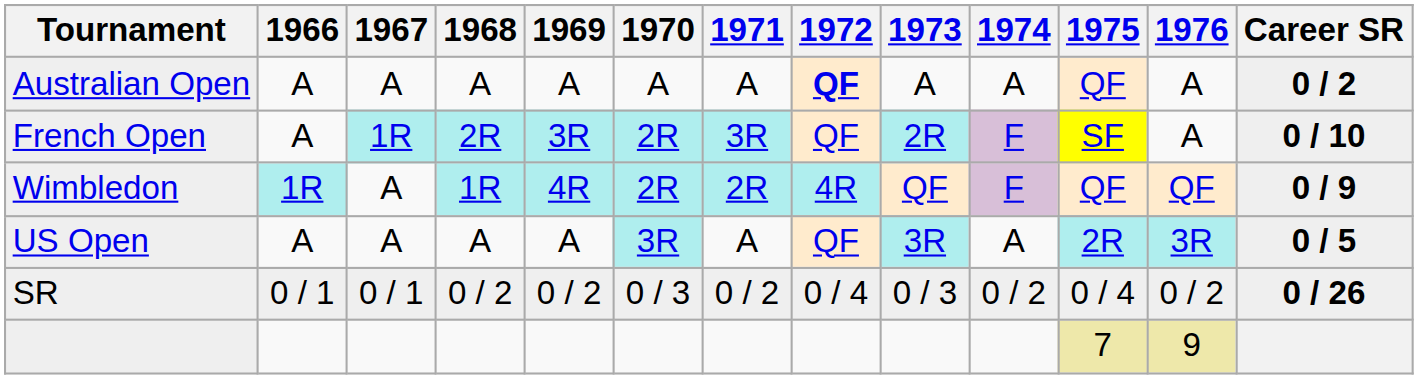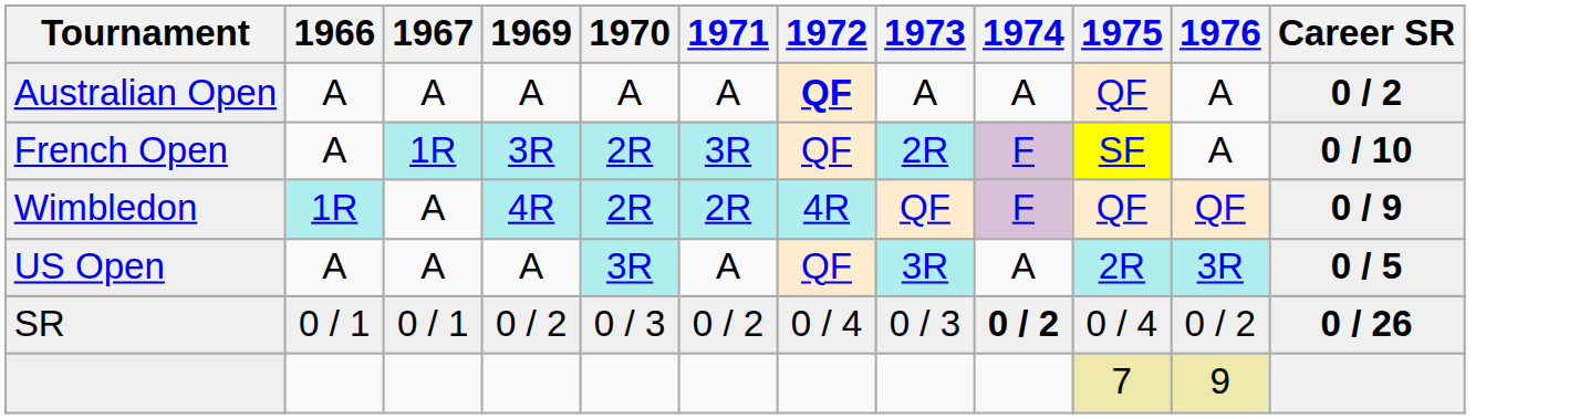 <table class="wikitable">
 <tr>
 <th>Tournament</th>
 <th>1966</th>
 <th>1967</th>
-<th>1968</th>
 <th>1969</th>
 <th>1970</th>
 <th><a href='#'>1971</a></th>
 <th><a href='#'>1972</a></th>
 <th><a href='#'>1973</a></th>
 <th><a href='#'>1974</a></th>
 <th><a href='#'>1975</a></th>
 <th><a href='#'>1976</a></th>
 <th>Career SR</th>
 </tr>
 <tr>
 <td style="background:#EFEFEF;"><a href='#'>Australian Open</a></td>
 <td align="center">A</td>
 <td align="center">A</td>
 <td align="center">A</td>
 <td align="center">A</td>
 <td align="center">A</td>
-<td align="center">A</td>
 <td align="center" style="background:#ffebcd;"><strong><a href='#'>QF</a></strong></td>
 <td align="center">A</td>
 <td align="center">A</td>
 <td align="center" style="background:#ffebcd;"><a href='#'>QF</a></td>
 <td align="center">A</td>
 <td align="center" style="background:#EFEFEF;"><strong>0 / 2</strong></td>
 </tr>
 <tr>
 <td style="background:#EFEFEF;"><a href='#'>French Open</a></td>
 <td align="center">A</td>
 <td align="center" style="background:#afeeee;"><a href='#'>1R</a></td>
-<td align="center" style="background:#afeeee;"><a href='#'>2R</a></td>
 <td align="center" style="background:#afeeee;"><a href='#'>3R</a></td>
 <td align="center" style="background:#afeeee;"><a href='#'>2R</a></td>
 <td align="center" style="background:#afeeee;"><a href='#'>3R</a></td>
 <td align="center" style="background:#ffebcd;"><a href='#'>QF</a></td>
 <td align="center" style="background:#afeeee;"><a href='#'>2R</a></td>
 <td align="center" style="background:#D8BFD8;"><a href='#'>F</a></td>
 <td align="center" style="background:yellow;"><a href='#'>SF</a></td>
 <td align="center">A</td>
 <td align="center" style="background:#EFEFEF;"><strong>0 / 10</strong></td>
 </tr>
 <tr>
 <td style="background:#EFEFEF;"><a href='#'>Wimbledon</a></td>
 <td align="center" style="background:#afeeee;"><a href='#'>1R</a></td>
 <td align="center">A</td>
-<td align="center" style="background:#afeeee;"><a href='#'>1R</a></td>
 <td align="center" style="background:#afeeee;"><a href='#'>4R</a></td>
 <td align="center" style="background:#afeeee;"><a href='#'>2R</a></td>
 <td align="center" style="background:#afeeee;"><a href='#'>2R</a></td>
 <td align="center" style="background:#afeeee;"><a href='#'>4R</a></td>
 <td align="center" style="background:#ffebcd;"><a href='#'>QF</a></td>
 <td align="center" style="background:#D8BFD8;"><a href='#'>F</a></td>
 <td align="center" style="background:#ffebcd;"><a href='#'>QF</a></td>
 <td align="center" style="background:#ffebcd;"><a href='#'>QF</a></td>
 <td align="center" style="background:#EFEFEF;"><strong>0 / 9</strong></td>
 </tr>
 <tr>
 <td style="background:#EFEFEF;"><a href='#'>US Open</a></td>
-<td align="center">A</td>
 <td align="center">A</td>
 <td align="center">A</td>
 <td align="center">A</td>
 <td align="center" style="background:#afeeee;"><a href='#'>3R</a></td>
 <td align="center">A</td>
 <td align="center"  style="background:#ffebcd;"><a href='#'>QF</a></td>
 <td align="center" style="background:#afeeee;"><a href='#'>3R</a></td>
 <td align="center">A</td>
 <td align="center" style="background:#afeeee;"><a href='#'>2R</a></td>
 <td align="center" style="background:#afeeee;"><a href='#'>3R</a></td>
 <td align="center" style="background:#EFEFEF;"><strong>0 / 5</strong></td>
 </tr>
 <tr>
 <td style="background:#EFEFEF;">SR</td>
 <td align="center" style="background:#EFEFEF;">0 / 1</td>
 <td align="center" style="background:#EFEFEF;">0 / 1</td>
 <td align="center" style="background:#EFEFEF;">0 / 2</td>
-<td align="center" style="background:#EFEFEF;">0 / 2</td>
 <td align="center" style="background:#EFEFEF;">0 / 3</td>
 <td align="center" style="background:#EFEFEF;">0 / 2</td>
 <td align="center" style="background:#EFEFEF;">0 / 4</td>
 <td align="center" style="background:#EFEFEF;">0 / 3</td>
-<td align="center" style="background:#EFEFEF;">0 / 2</td>
+<td align="center" style="background:#EFEFEF;"><strong>0 / 2</strong></td>
 <td align="center" style="background:#EFEFEF;">0 / 4</td>
 <td align="center" style="background:#EFEFEF;">0 / 2</td>
 <td align="center" style="background:#EFEFEF;"><strong>0 / 26</strong></td>
 </tr>
 <tr>
 <td style="background:#efefef; text-align:left;"></td>
 <td></td>
 <td></td>
 <td></td>
 <td></td>
 <td></td>
 <td></td>
 <td></td>
 <td></td>
-<td></td>
 <td align="center" bgcolor=EEE8AA>7</td>
 <td align="center" bgcolor=EEE8AA>9</td>
 <th></th>
 </tr>
 </table>
